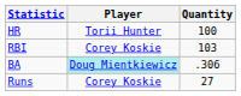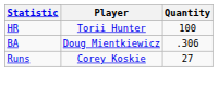 <table class="wikitable" style="text-align: center;">
 <tr>
 <th><a href='#'>Statistic</a></th>
 <th>Player</th>
 <th>Quantity</th>
 </tr>
 <tr>
 <td align="left"><a href='#'>HR</a></td>
 <td><a href='#'>Torii Hunter</a></td>
 <td>100</td>
 </tr>
 <tr>
-<td align="left"><a href='#'>RBI</a></td>
-<td><a href='#'>Corey Koskie</a></td>
-<td>103</td>
-</tr>
-<tr>
 <td align="left"><a href='#'>BA</a></td>
-<td style="background: paleturquoise;"><a href='#'>Doug Mientkiewicz</a></td>
+<td><a href='#'>Doug Mientkiewicz</a></td>
 <td>.306</td>
 </tr>
 <tr>
 <td align="left"><a href='#'>Runs</a></td>
 <td><a href='#'>Corey Koskie</a></td>
 <td>27</td>
 </tr>
 </table>
